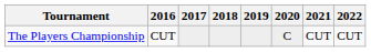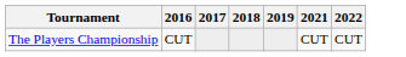 <table class="wikitable" style="font-size:95%;text-align:center;">
 <tr>
 <th>Tournament</th>
 <th>2016</th>
 <th>2017</th>
 <th>2018</th>
 <th>2019</th>
-<th>2020</th>
 <th>2021</th>
 <th>2022</th>
 </tr>
 <tr>
 <td align=left><a href='#'>The Players Championship</a></td>
 <td>CUT</td>
 <td style="background:#eeeeee;"></td>
 <td style="background:#eeeeee;"></td>
 <td style="background:#eeeeee;"></td>
-<td style="background:#eeeeee;">C</td>
 <td>CUT</td>
 <td>CUT</td>
 </tr>
 </table>
